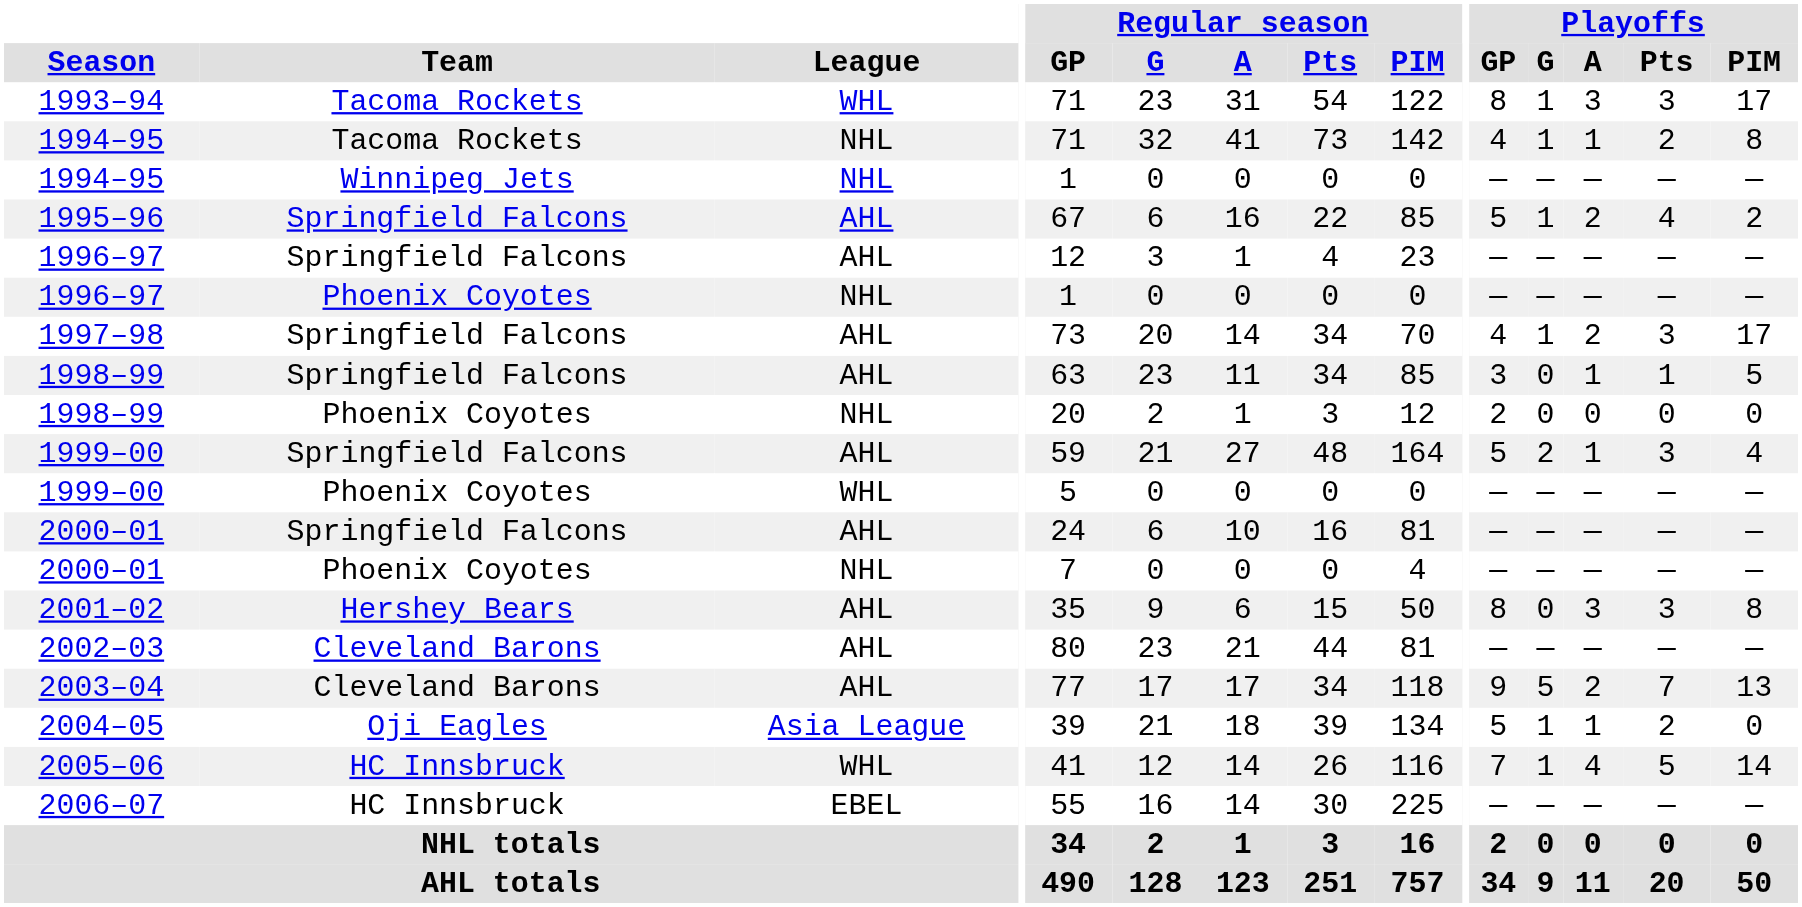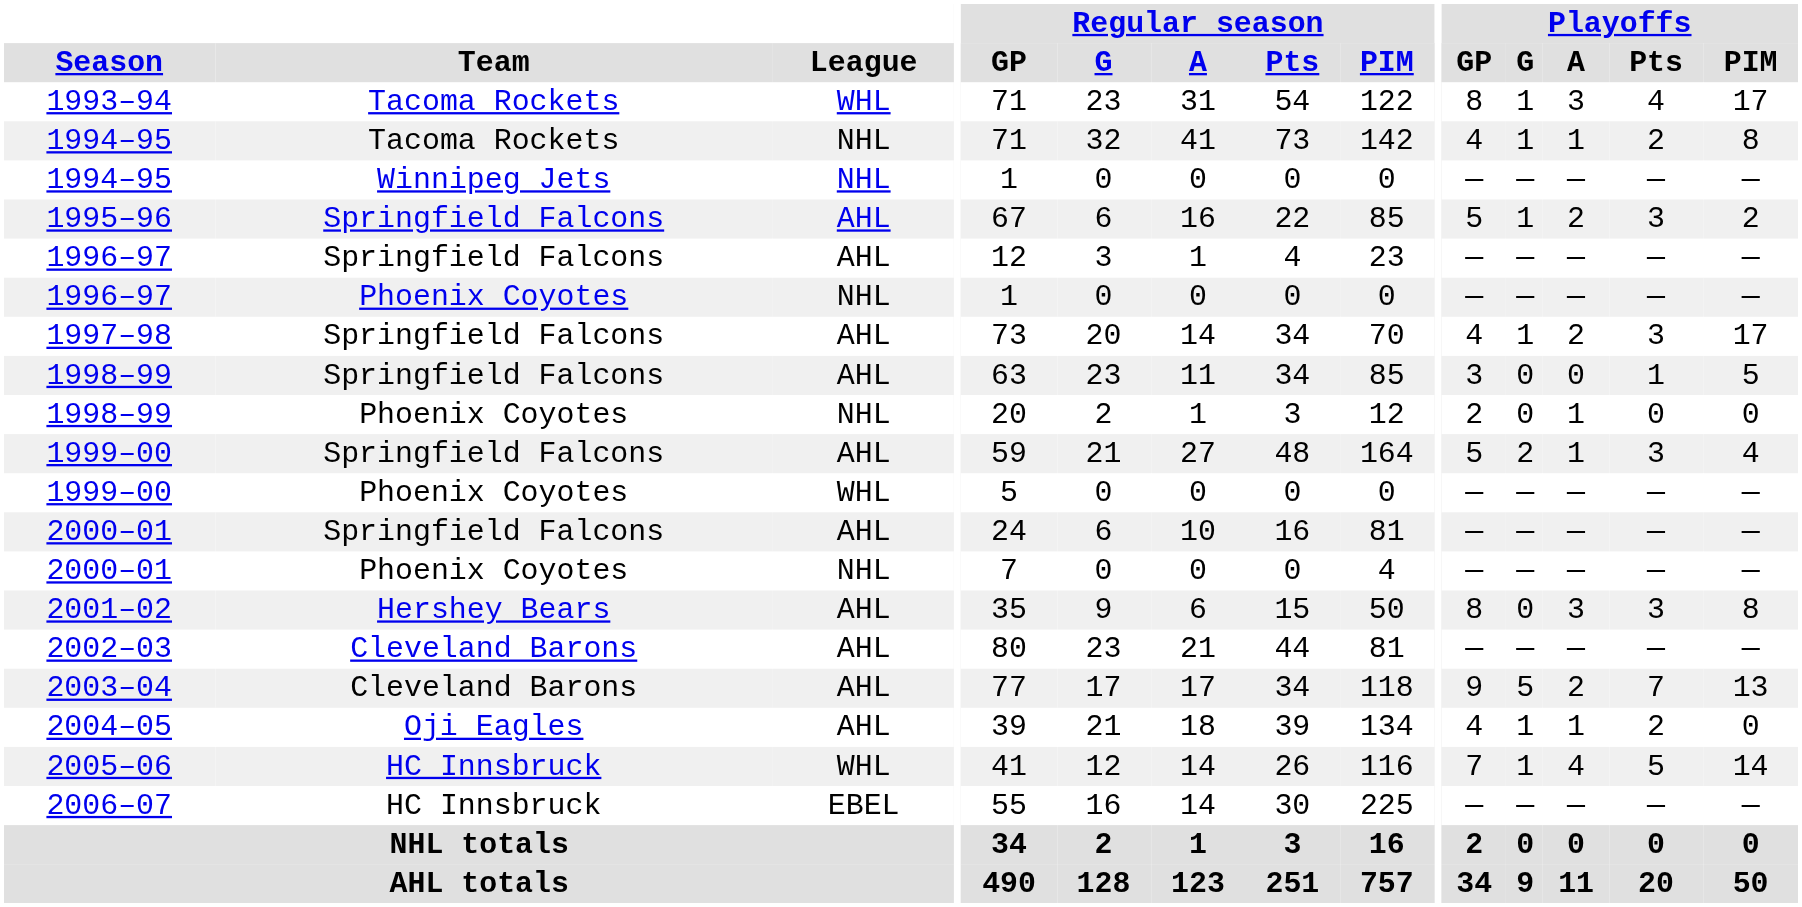 <table border="0" cellpadding="1" cellspacing="0" style="text-align:center; width:60em">
 <tr bgcolor="#e0e0e0">
 <th colspan="3" bgcolor="#ffffff"></th>
 <th rowspan="99" bgcolor="#ffffff"></th>
 <th colspan="5"><a href='#'>Regular season</a></th>
 <th rowspan="99" bgcolor="#ffffff"></th>
 <th colspan="5"><a href='#'>Playoffs</a></th>
 </tr>
 <tr bgcolor="#e0e0e0">
 <th><a href='#'>Season</a></th>
 <th>Team</th>
 <th>League</th>
 <th>GP</th>
 <th><a href='#'>G</a></th>
 <th><a href='#'>A</a></th>
 <th><a href='#'>Pts</a></th>
 <th><a href='#'>PIM</a></th>
 <th>GP</th>
 <th>G</th>
 <th>A</th>
 <th>Pts</th>
 <th>PIM</th>
 </tr>
 <tr>
 <td><a href='#'>1993–94</a></td>
 <td><a href='#'>Tacoma Rockets</a></td>
 <td><a href='#'>WHL</a></td>
 <td>71</td>
 <td>23</td>
 <td>31</td>
 <td>54</td>
 <td>122</td>
 <td>8</td>
 <td>1</td>
 <td>3</td>
-<td>3</td>
+<td>4</td>
 <td>17</td>
 </tr>
 <tr bgcolor="#f0f0f0">
 <td><a href='#'>1994–95</a></td>
 <td>Tacoma Rockets</td>
 <td>NHL</td>
 <td>71</td>
 <td>32</td>
 <td>41</td>
 <td>73</td>
 <td>142</td>
 <td>4</td>
 <td>1</td>
 <td>1</td>
 <td>2</td>
 <td>8</td>
 </tr>
 <tr>
 <td><a href='#'>1994–95</a></td>
 <td><a href='#'>Winnipeg Jets</a></td>
 <td><a href='#'>NHL</a></td>
 <td>1</td>
 <td>0</td>
 <td>0</td>
 <td>0</td>
 <td>0</td>
 <td>—</td>
 <td>—</td>
 <td>—</td>
 <td>—</td>
 <td>—</td>
 </tr>
 <tr bgcolor="#f0f0f0">
 <td><a href='#'>1995–96</a></td>
 <td><a href='#'>Springfield Falcons</a></td>
 <td><a href='#'>AHL</a></td>
 <td>67</td>
 <td>6</td>
 <td>16</td>
 <td>22</td>
 <td>85</td>
 <td>5</td>
 <td>1</td>
 <td>2</td>
-<td>4</td>
+<td>3</td>
 <td>2</td>
 </tr>
 <tr>
 <td><a href='#'>1996–97</a></td>
 <td>Springfield Falcons</td>
 <td>AHL</td>
 <td>12</td>
 <td>3</td>
 <td>1</td>
 <td>4</td>
 <td>23</td>
 <td>—</td>
 <td>—</td>
 <td>—</td>
 <td>—</td>
 <td>—</td>
 </tr>
 <tr bgcolor="#f0f0f0">
 <td><a href='#'>1996–97</a></td>
 <td><a href='#'>Phoenix Coyotes</a></td>
 <td>NHL</td>
 <td>1</td>
 <td>0</td>
 <td>0</td>
 <td>0</td>
 <td>0</td>
 <td>—</td>
 <td>—</td>
 <td>—</td>
 <td>—</td>
 <td>—</td>
 </tr>
 <tr>
 <td><a href='#'>1997–98</a></td>
 <td>Springfield Falcons</td>
 <td>AHL</td>
 <td>73</td>
 <td>20</td>
 <td>14</td>
 <td>34</td>
 <td>70</td>
 <td>4</td>
 <td>1</td>
 <td>2</td>
 <td>3</td>
 <td>17</td>
 </tr>
 <tr bgcolor="#f0f0f0">
 <td><a href='#'>1998–99</a></td>
 <td>Springfield Falcons</td>
 <td>AHL</td>
 <td>63</td>
 <td>23</td>
 <td>11</td>
 <td>34</td>
 <td>85</td>
 <td>3</td>
 <td>0</td>
-<td>1</td>
+<td>0</td>
 <td>1</td>
 <td>5</td>
 </tr>
 <tr>
 <td><a href='#'>1998–99</a></td>
 <td>Phoenix Coyotes</td>
 <td>NHL</td>
 <td>20</td>
 <td>2</td>
 <td>1</td>
 <td>3</td>
 <td>12</td>
 <td>2</td>
 <td>0</td>
-<td>0</td>
+<td>1</td>
 <td>0</td>
 <td>0</td>
 </tr>
 <tr bgcolor="#f0f0f0">
 <td><a href='#'>1999–00</a></td>
 <td>Springfield Falcons</td>
 <td>AHL</td>
 <td>59</td>
 <td>21</td>
 <td>27</td>
 <td>48</td>
 <td>164</td>
 <td>5</td>
 <td>2</td>
 <td>1</td>
 <td>3</td>
 <td>4</td>
 </tr>
 <tr>
 <td><a href='#'>1999–00</a></td>
 <td>Phoenix Coyotes</td>
 <td>WHL</td>
 <td>5</td>
 <td>0</td>
 <td>0</td>
 <td>0</td>
 <td>0</td>
 <td>—</td>
 <td>—</td>
 <td>—</td>
 <td>—</td>
 <td>—</td>
 </tr>
 <tr bgcolor="#f0f0f0">
 <td><a href='#'>2000–01</a></td>
 <td>Springfield Falcons</td>
 <td>AHL</td>
 <td>24</td>
 <td>6</td>
 <td>10</td>
 <td>16</td>
 <td>81</td>
 <td>—</td>
 <td>—</td>
 <td>—</td>
 <td>—</td>
 <td>—</td>
 </tr>
 <tr>
 <td><a href='#'>2000–01</a></td>
 <td>Phoenix Coyotes</td>
 <td>NHL</td>
 <td>7</td>
 <td>0</td>
 <td>0</td>
 <td>0</td>
 <td>4</td>
 <td>—</td>
 <td>—</td>
 <td>—</td>
 <td>—</td>
 <td>—</td>
 </tr>
 <tr bgcolor="#f0f0f0">
 <td><a href='#'>2001–02</a></td>
 <td><a href='#'>Hershey Bears</a></td>
 <td>AHL</td>
 <td>35</td>
 <td>9</td>
 <td>6</td>
 <td>15</td>
 <td>50</td>
 <td>8</td>
 <td>0</td>
 <td>3</td>
 <td>3</td>
 <td>8</td>
 </tr>
 <tr>
 <td><a href='#'>2002–03</a></td>
 <td><a href='#'>Cleveland Barons</a></td>
 <td>AHL</td>
 <td>80</td>
 <td>23</td>
 <td>21</td>
 <td>44</td>
 <td>81</td>
 <td>—</td>
 <td>—</td>
 <td>—</td>
 <td>—</td>
 <td>—</td>
 </tr>
 <tr bgcolor="#f0f0f0">
 <td><a href='#'>2003–04</a></td>
 <td>Cleveland Barons</td>
 <td>AHL</td>
 <td>77</td>
 <td>17</td>
 <td>17</td>
 <td>34</td>
 <td>118</td>
 <td>9</td>
 <td>5</td>
 <td>2</td>
 <td>7</td>
 <td>13</td>
 </tr>
 <tr>
 <td><a href='#'>2004–05</a></td>
 <td><a href='#'>Oji Eagles</a></td>
-<td><a href='#'>Asia League</a></td>
+<td>AHL</td>
 <td>39</td>
 <td>21</td>
 <td>18</td>
 <td>39</td>
 <td>134</td>
-<td>5</td>
+<td>4</td>
 <td>1</td>
 <td>1</td>
 <td>2</td>
 <td>0</td>
 </tr>
 <tr bgcolor="#f0f0f0">
 <td><a href='#'>2005–06</a></td>
 <td><a href='#'>HC Innsbruck</a></td>
 <td>WHL</td>
 <td>41</td>
 <td>12</td>
 <td>14</td>
 <td>26</td>
 <td>116</td>
 <td>7</td>
 <td>1</td>
 <td>4</td>
 <td>5</td>
 <td>14</td>
 </tr>
 <tr>
 <td><a href='#'>2006–07</a></td>
 <td>HC Innsbruck</td>
 <td>EBEL</td>
 <td>55</td>
 <td>16</td>
 <td>14</td>
 <td>30</td>
 <td>225</td>
 <td>—</td>
 <td>—</td>
 <td>—</td>
 <td>—</td>
 <td>—</td>
 </tr>
 <tr>
 </tr>
 <tr ALIGN="center" bgcolor="#e0e0e0">
 <th colspan="3">NHL totals</th>
 <th ALIGN="center">34</th>
 <th ALIGN="center">2</th>
 <th ALIGN="center">1</th>
 <th ALIGN="center">3</th>
 <th ALIGN="center">16</th>
 <th ALIGN="center">2</th>
 <th ALIGN="center">0</th>
 <th ALIGN="center">0</th>
 <th ALIGN="center">0</th>
 <th ALIGN="center">0</th>
 </tr>
 <tr>
 </tr>
 <tr ALIGN="center" bgcolor="#e0e0e0">
 <th colspan="3">AHL totals</th>
 <th ALIGN="center">490</th>
 <th ALIGN="center">128</th>
 <th ALIGN="center">123</th>
 <th ALIGN="center">251</th>
 <th ALIGN="center">757</th>
 <th ALIGN="center">34</th>
 <th ALIGN="center">9</th>
 <th ALIGN="center">11</th>
 <th ALIGN="center">20</th>
 <th ALIGN="center">50</th>
 </tr>
 </table>
